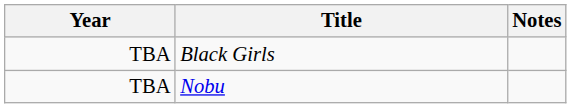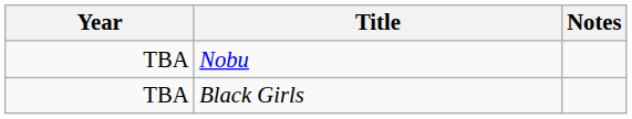 <table class="wikitable sortable">
 <tr>
 <th style="width:125px;">Year</th>
 <th style="width:250px;">Title</th>
 <th>Notes</th>
 </tr>
 <tr>
 <td style="text-align:right;">TBA</td>
-<td><em>Black Girls</em></td>
+<td><em><a href='#'>Nobu</a></em></td>
 <td></td>
 </tr>
 <tr>
 <td style="text-align:right;">TBA</td>
-<td><em><a href='#'>Nobu</a></em></td>
+<td><em>Black Girls</em></td>
 <td></td>
 </tr>
 </table>
